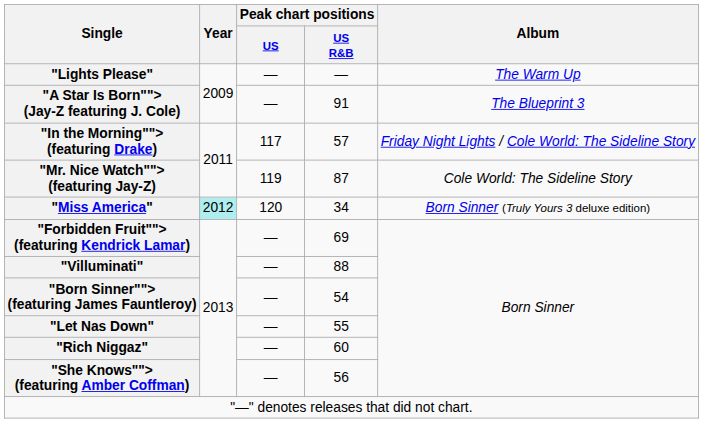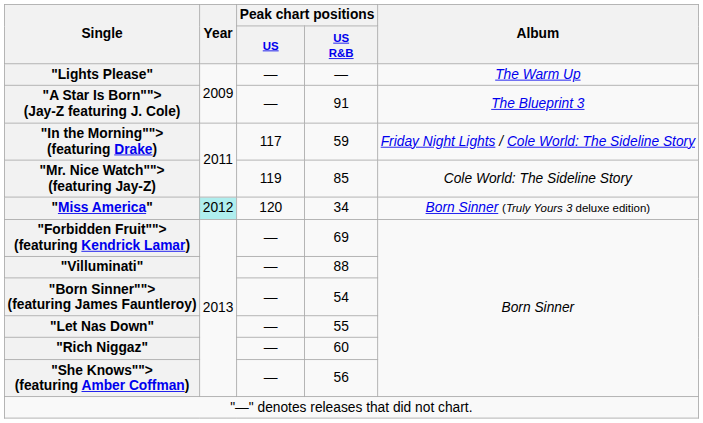 <table class="wikitable plainrowheaders" style="text-align:center;" border="1">
 <tr>
 <th rowspan="2">Single</th>
 <th rowspan="2">Year</th>
 <th colspan="2">Peak chart positions</th>
 <th rowspan="2">Album</th>
 </tr>
 <tr>
 <th scope="col" "width:3em;font-size:80%;"><small><a href='#'>US</a></small></th>
 <th scope="col" "width:3em;font-size:80%;"><small><a href='#'>US<br>R&B</a></small><br></th>
 </tr>
 <tr>
 <th scope="row">"Lights Please"</th>
 <td rowspan="2">2009</td>
 <td>—</td>
 <td>—</td>
 <td rowspan="1"><em><a href='#'>The Warm Up</a></em></td>
 </tr>
 <tr>
 <th scope="row">"A Star Is Born"<span>"><br>(Jay-Z featuring J. Cole)</span></th>
 <td>—</td>
 <td>91</td>
 <td rowspan="1"><em><a href='#'>The Blueprint 3</a></em></td>
 </tr>
 <tr>
 <th scope="row">"In the Morning"<span>"><br>(featuring <a href='#'>Drake</a>)</span></th>
 <td rowspan="2">2011</td>
 <td>117</td>
-<td>57</td>
+<td>59</td>
 <td rowspan="1"><em><a href='#'>Friday Night Lights</a> / <a href='#'>Cole World: The Sideline Story</a></em></td>
 </tr>
 <tr>
 <th scope="row">"Mr. Nice Watch"<span>"><br>(featuring Jay-Z)</span></th>
 <td>119</td>
-<td>87</td>
+<td>85</td>
 <td rowspan="1"><em>Cole World: The Sideline Story</em></td>
 </tr>
 <tr>
 <th scope="row">"<a href='#'>Miss America</a>"</th>
 <td style="background: paleturquoise;">2012</td>
 <td>120</td>
 <td>34</td>
 <td><em><a href='#'>Born Sinner</a></em> <small>(<em>Truly Yours 3</em> deluxe edition)</small></td>
 </tr>
 <tr>
 <th scope="row">"Forbidden Fruit"<span>"><br>(featuring <a href='#'>Kendrick Lamar</a>)</span></th>
 <td rowspan="6">2013</td>
 <td>—</td>
 <td>69</td>
 <td rowspan="6"><em>Born Sinner</em></td>
 </tr>
 <tr>
 <th scope="row">"Villuminati"</th>
 <td>—</td>
 <td>88</td>
 </tr>
 <tr>
 <th scope="row">"Born Sinner"<span>"><br>(featuring James Fauntleroy)</span></th>
 <td>—</td>
 <td>54</td>
 </tr>
 <tr>
 <th scope="row">"Let Nas Down"</th>
 <td>—</td>
 <td>55</td>
 </tr>
 <tr>
 <th scope="row">"Rich Niggaz"</th>
 <td>—</td>
 <td>60</td>
 </tr>
 <tr>
 <th scope="row">"She Knows"<span>"><br>(featuring <a href='#'>Amber Coffman</a>)</span></th>
 <td>—</td>
 <td>56</td>
 </tr>
 <tr>
 <td colspan="15" "font-size:9pt">"—" denotes releases that did not chart.</td>
 </tr>
 </table>
